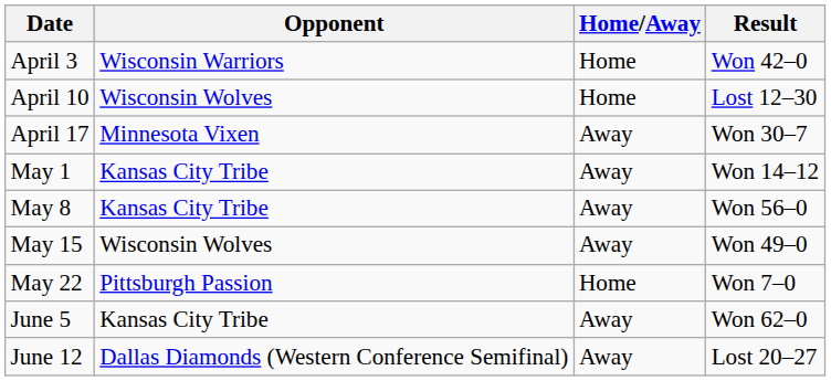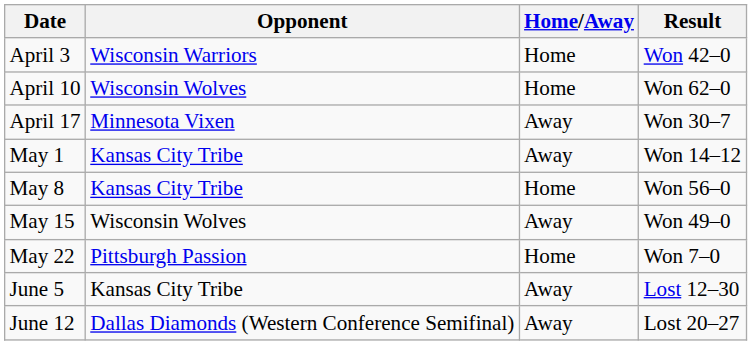 <table class="wikitable">
 <tr>
 <th>Date</th>
 <th>Opponent</th>
 <th><a href='#'>Home</a>/<a href='#'>Away</a></th>
 <th>Result</th>
 </tr>
 <tr>
 <td>April 3</td>
 <td><a href='#'>Wisconsin Warriors</a></td>
 <td>Home</td>
 <td><a href='#'>Won</a> 42–0</td>
 </tr>
 <tr>
 <td>April 10</td>
 <td><a href='#'>Wisconsin Wolves</a></td>
 <td>Home</td>
-<td><a href='#'>Lost</a> 12–30</td>
+<td>Won 62–0</td>
 </tr>
 <tr>
 <td>April 17</td>
 <td><a href='#'>Minnesota Vixen</a></td>
 <td>Away</td>
 <td>Won 30–7</td>
 </tr>
 <tr>
 <td>May 1</td>
 <td><a href='#'>Kansas City Tribe</a></td>
 <td>Away</td>
 <td>Won 14–12</td>
 </tr>
 <tr>
 <td>May 8</td>
 <td><a href='#'>Kansas City Tribe</a></td>
-<td>Away</td>
+<td>Home</td>
 <td>Won 56–0</td>
 </tr>
 <tr>
 <td>May 15</td>
 <td>Wisconsin Wolves</td>
 <td>Away</td>
 <td>Won 49–0</td>
 </tr>
 <tr>
 <td>May 22</td>
 <td><a href='#'>Pittsburgh Passion</a></td>
 <td>Home</td>
 <td>Won 7–0</td>
 </tr>
 <tr>
 <td>June 5</td>
 <td>Kansas City Tribe</td>
 <td>Away</td>
-<td>Won 62–0</td>
+<td><a href='#'>Lost</a> 12–30</td>
 </tr>
 <tr>
 <td>June 12</td>
 <td><a href='#'>Dallas Diamonds</a> (Western Conference Semifinal)</td>
 <td>Away</td>
 <td>Lost 20–27</td>
 </tr>
 </table>
